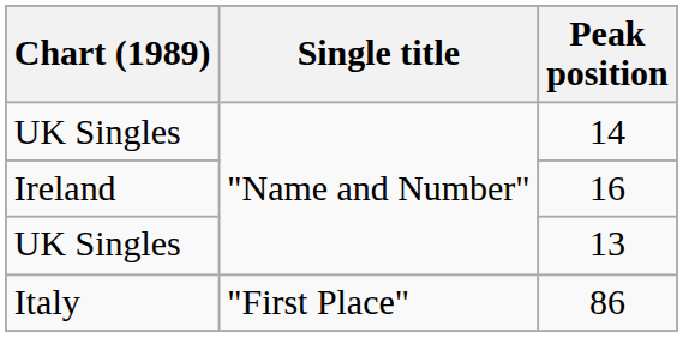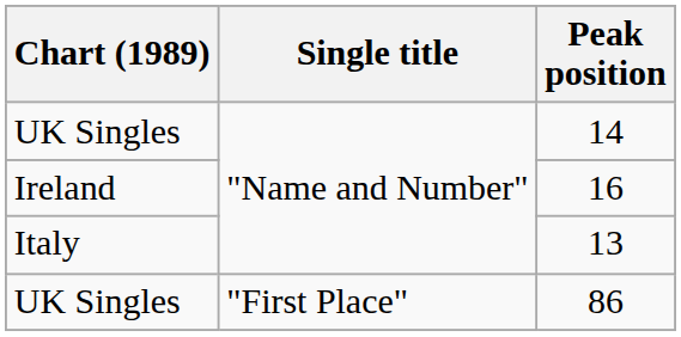 <table class="wikitable sortable">
 <tr>
 <th>Chart (1989)</th>
 <th>Single title</th>
 <th>Peak<br>position</th>
 </tr>
 <tr>
 <td>UK Singles</td>
 <td align="left" rowspan="3">"Name and Number"</td>
 <td align="center">14</td>
 </tr>
 <tr>
 <td>Ireland</td>
 <td align="center">16</td>
 </tr>
 <tr>
-<td>UK Singles</td>
+<td>Italy</td>
 <td align="center">13</td>
 </tr>
 <tr>
-<td>Italy</td>
+<td>UK Singles</td>
 <td>"First Place"</td>
 <td align="center">86</td>
 </tr>
 </table>
